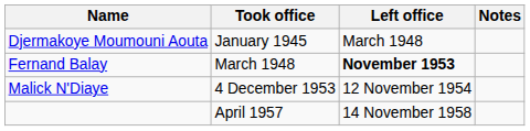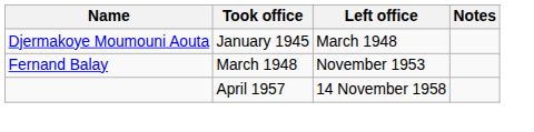 <table class="wikitable">
 <tr>
 <th>Name</th>
 <th>Took office</th>
 <th>Left office</th>
 <th>Notes</th>
 </tr>
 <tr>
 <td><a href='#'>Djermakoye Moumouni Aouta</a></td>
 <td>January 1945</td>
 <td>March 1948</td>
 <td></td>
 </tr>
 <tr>
 <td><a href='#'>Fernand Balay</a></td>
 <td>March 1948</td>
-<td><strong>November 1953</strong></td>
-<td></td>
-</tr>
-<tr>
-<td><a href='#'>Malick N'Diaye</a></td>
-<td>4 December 1953</td>
-<td>12 November 1954</td>
+<td>November 1953</td>
 <td></td>
 </tr>
 <tr>
 <td></td>
 <td>April 1957</td>
 <td>14 November 1958</td>
 <td></td>
 </tr>
 </table>
